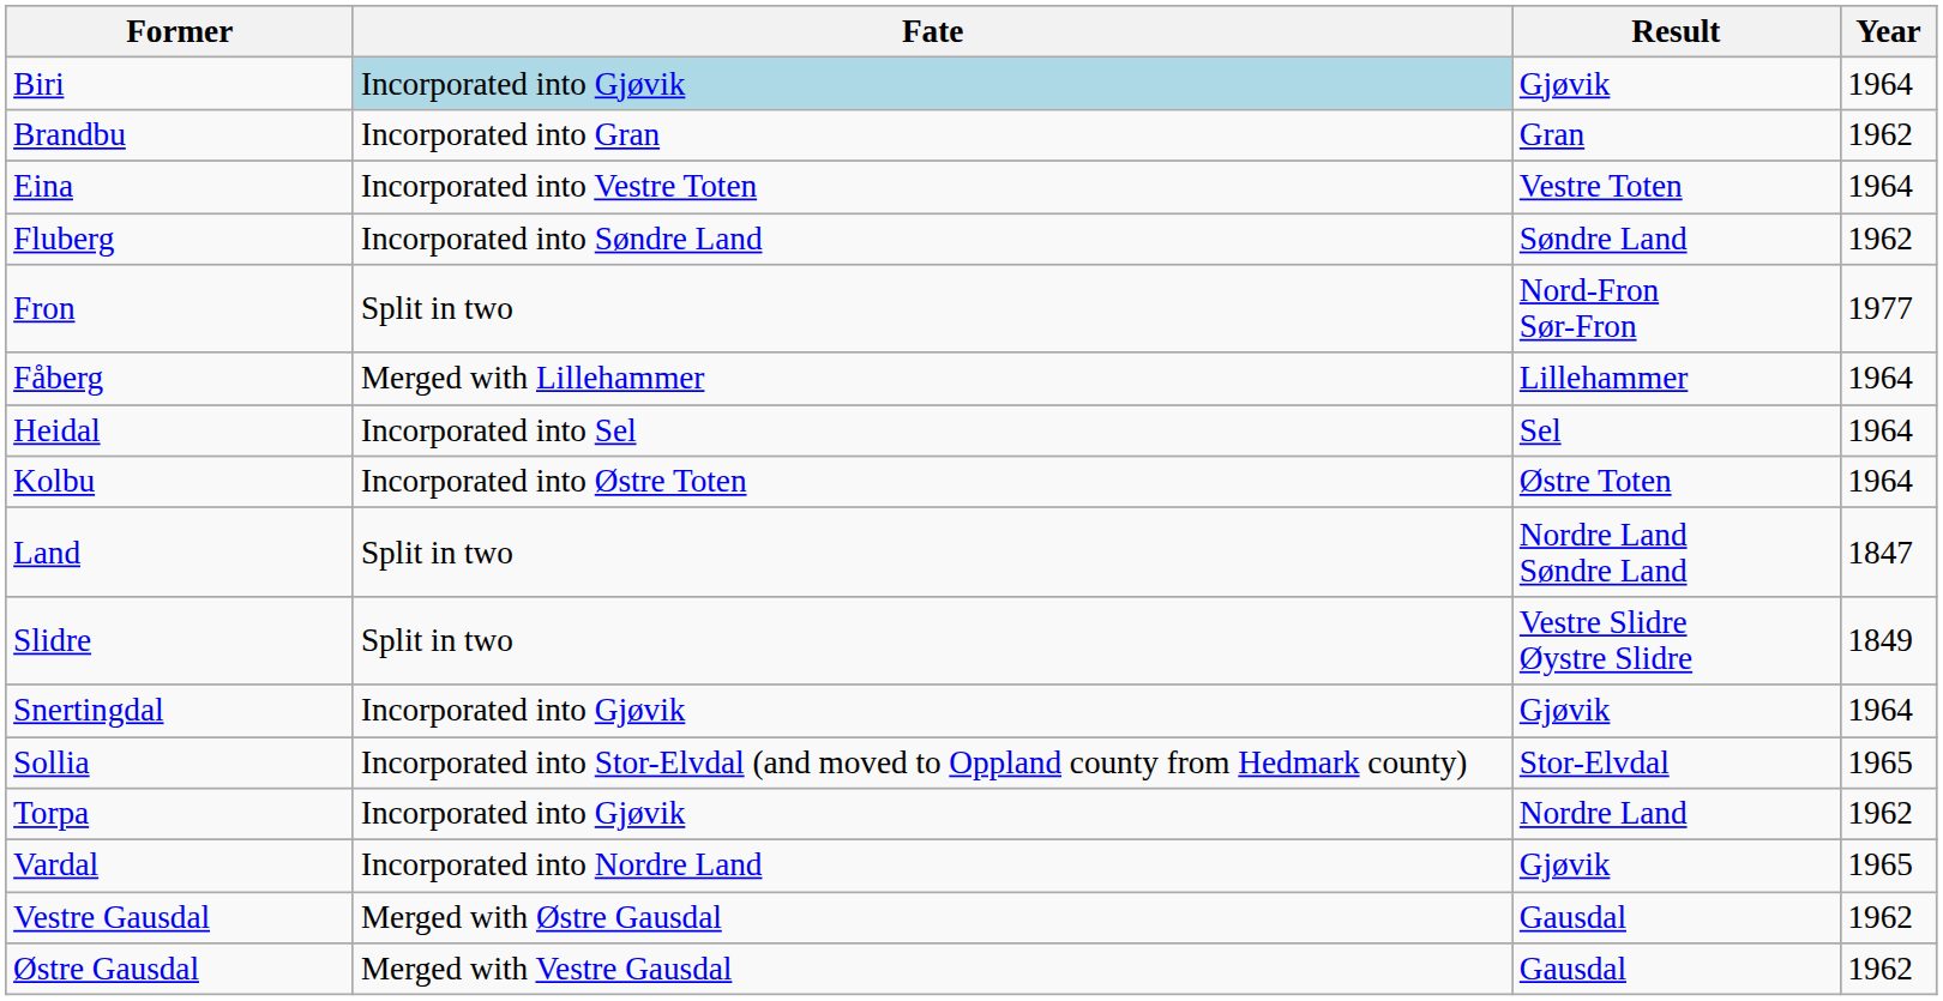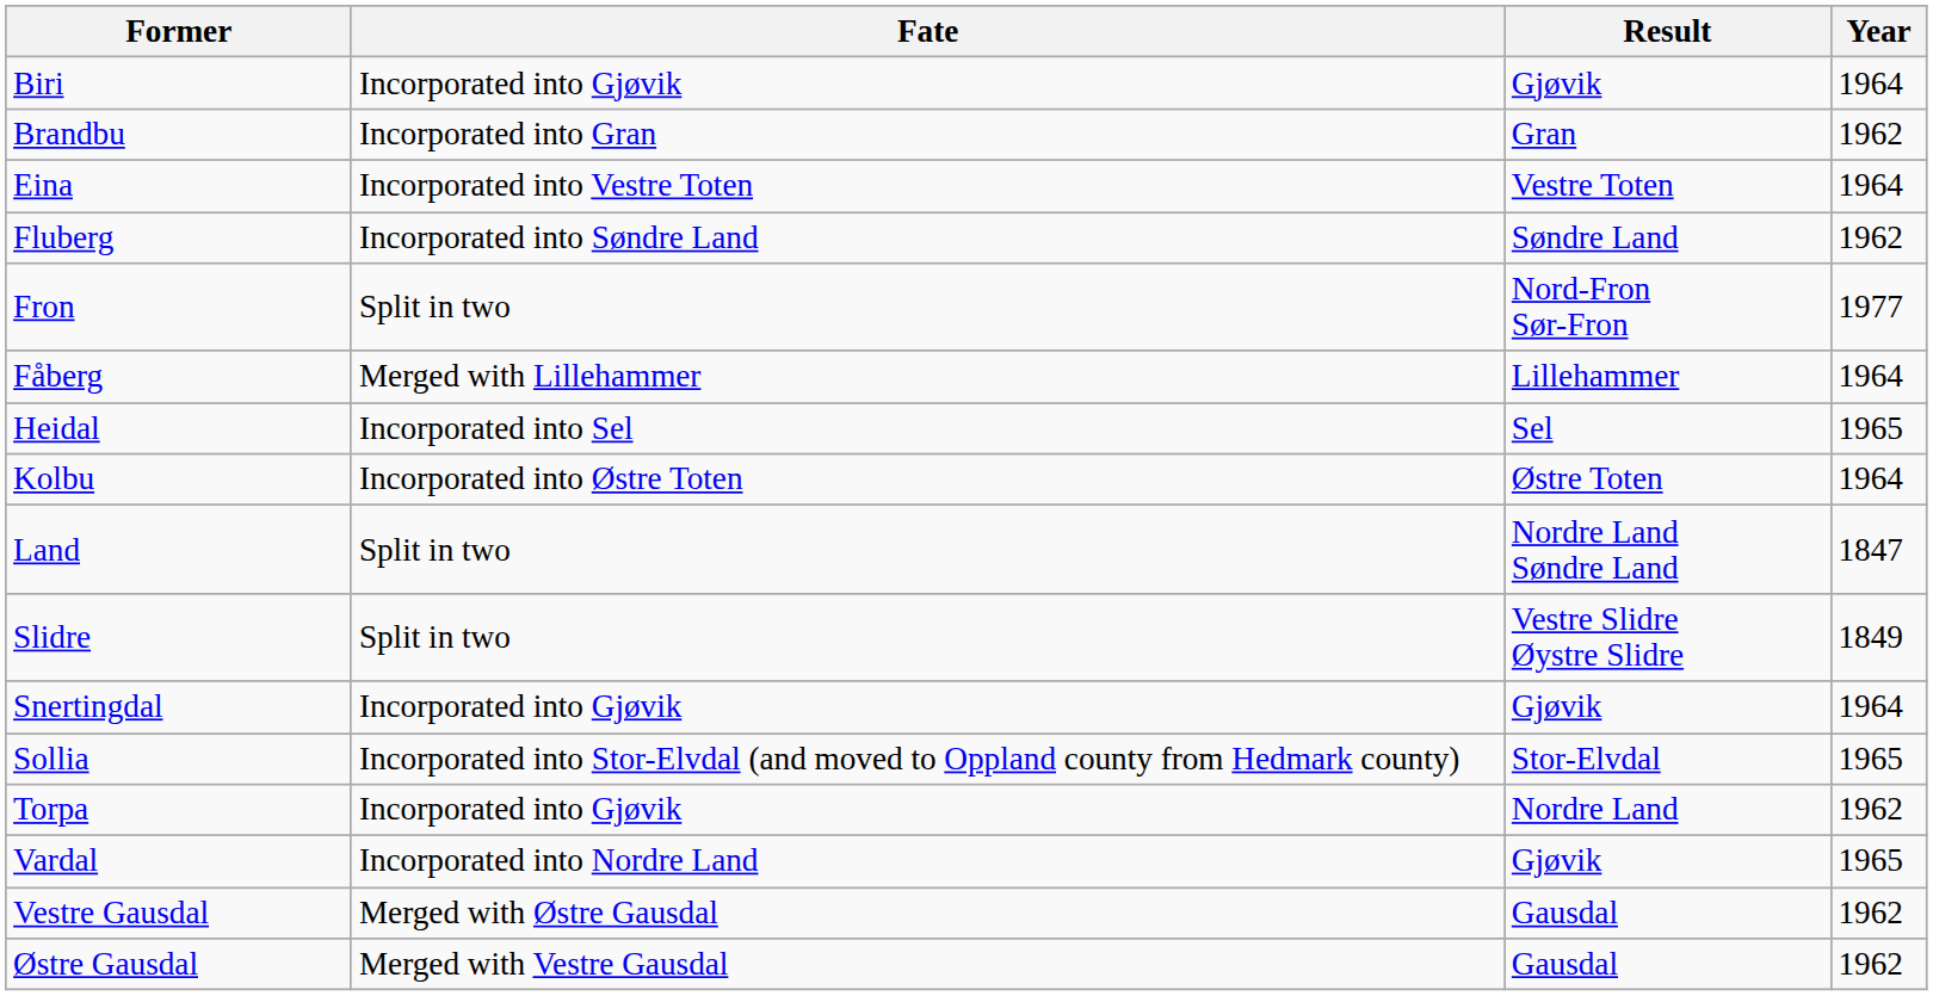 <table class="wikitable sortable" width="75%">
 <tr>
 <th width="18%">Former</th>
 <th width="60%" class="unsortable">Fate</th>
 <th width="17%">Result</th>
 <th width="5%">Year</th>
 </tr>
 <tr>
 <td><a href='#'>Biri</a></td>
-<td style="background: lightblue;">Incorporated into <a href='#'>Gjøvik</a></td>
+<td>Incorporated into <a href='#'>Gjøvik</a></td>
 <td><a href='#'>Gjøvik</a></td>
 <td>1964</td>
 </tr>
 <tr>
 <td><a href='#'>Brandbu</a></td>
 <td>Incorporated into <a href='#'>Gran</a></td>
 <td><a href='#'>Gran</a></td>
 <td>1962</td>
 </tr>
 <tr>
 <td><a href='#'>Eina</a></td>
 <td>Incorporated into <a href='#'>Vestre Toten</a></td>
 <td><a href='#'>Vestre Toten</a></td>
 <td>1964</td>
 </tr>
 <tr>
 <td><a href='#'>Fluberg</a></td>
 <td>Incorporated into <a href='#'>Søndre Land</a></td>
 <td><a href='#'>Søndre Land</a></td>
 <td>1962</td>
 </tr>
 <tr>
 <td><a href='#'>Fron</a></td>
 <td>Split in two</td>
 <td><a href='#'>Nord-Fron</a><br><a href='#'>Sør-Fron</a></td>
 <td>1977</td>
 </tr>
 <tr>
 <td><a href='#'>Fåberg</a></td>
 <td>Merged with <a href='#'>Lillehammer</a></td>
 <td><a href='#'>Lillehammer</a></td>
 <td>1964</td>
 </tr>
 <tr>
 <td><a href='#'>Heidal</a></td>
 <td>Incorporated into <a href='#'>Sel</a></td>
 <td><a href='#'>Sel</a></td>
-<td>1964</td>
+<td>1965</td>
 </tr>
 <tr>
 <td><a href='#'>Kolbu</a></td>
 <td>Incorporated into <a href='#'>Østre Toten</a></td>
 <td><a href='#'>Østre Toten</a></td>
 <td>1964</td>
 </tr>
 <tr>
 <td><a href='#'>Land</a></td>
 <td>Split in two</td>
 <td><a href='#'>Nordre Land</a><br><a href='#'>Søndre Land</a></td>
 <td>1847</td>
 </tr>
 <tr>
 <td><a href='#'>Slidre</a></td>
 <td>Split in two</td>
 <td><a href='#'>Vestre Slidre</a><br><a href='#'>Øystre Slidre</a></td>
 <td>1849</td>
 </tr>
 <tr>
 <td><a href='#'>Snertingdal</a></td>
 <td>Incorporated into <a href='#'>Gjøvik</a></td>
 <td><a href='#'>Gjøvik</a></td>
 <td>1964</td>
 </tr>
 <tr>
 <td><a href='#'>Sollia</a></td>
 <td>Incorporated into <a href='#'>Stor-Elvdal</a> (and moved to <a href='#'>Oppland</a> county from <a href='#'>Hedmark</a> county)</td>
 <td><a href='#'>Stor-Elvdal</a></td>
 <td>1965</td>
 </tr>
 <tr>
 <td><a href='#'>Torpa</a></td>
 <td>Incorporated into <a href='#'>Gjøvik</a></td>
 <td><a href='#'>Nordre Land</a></td>
 <td>1962</td>
 </tr>
 <tr>
 <td><a href='#'>Vardal</a></td>
 <td>Incorporated into <a href='#'>Nordre Land</a></td>
 <td><a href='#'>Gjøvik</a></td>
 <td>1965</td>
 </tr>
 <tr>
 <td><a href='#'>Vestre Gausdal</a></td>
 <td>Merged with <a href='#'>Østre Gausdal</a></td>
 <td><a href='#'>Gausdal</a></td>
 <td>1962</td>
 </tr>
 <tr>
 <td><a href='#'>Østre Gausdal</a></td>
 <td>Merged with <a href='#'>Vestre Gausdal</a></td>
 <td><a href='#'>Gausdal</a></td>
 <td>1962</td>
 </tr>
 </table>
